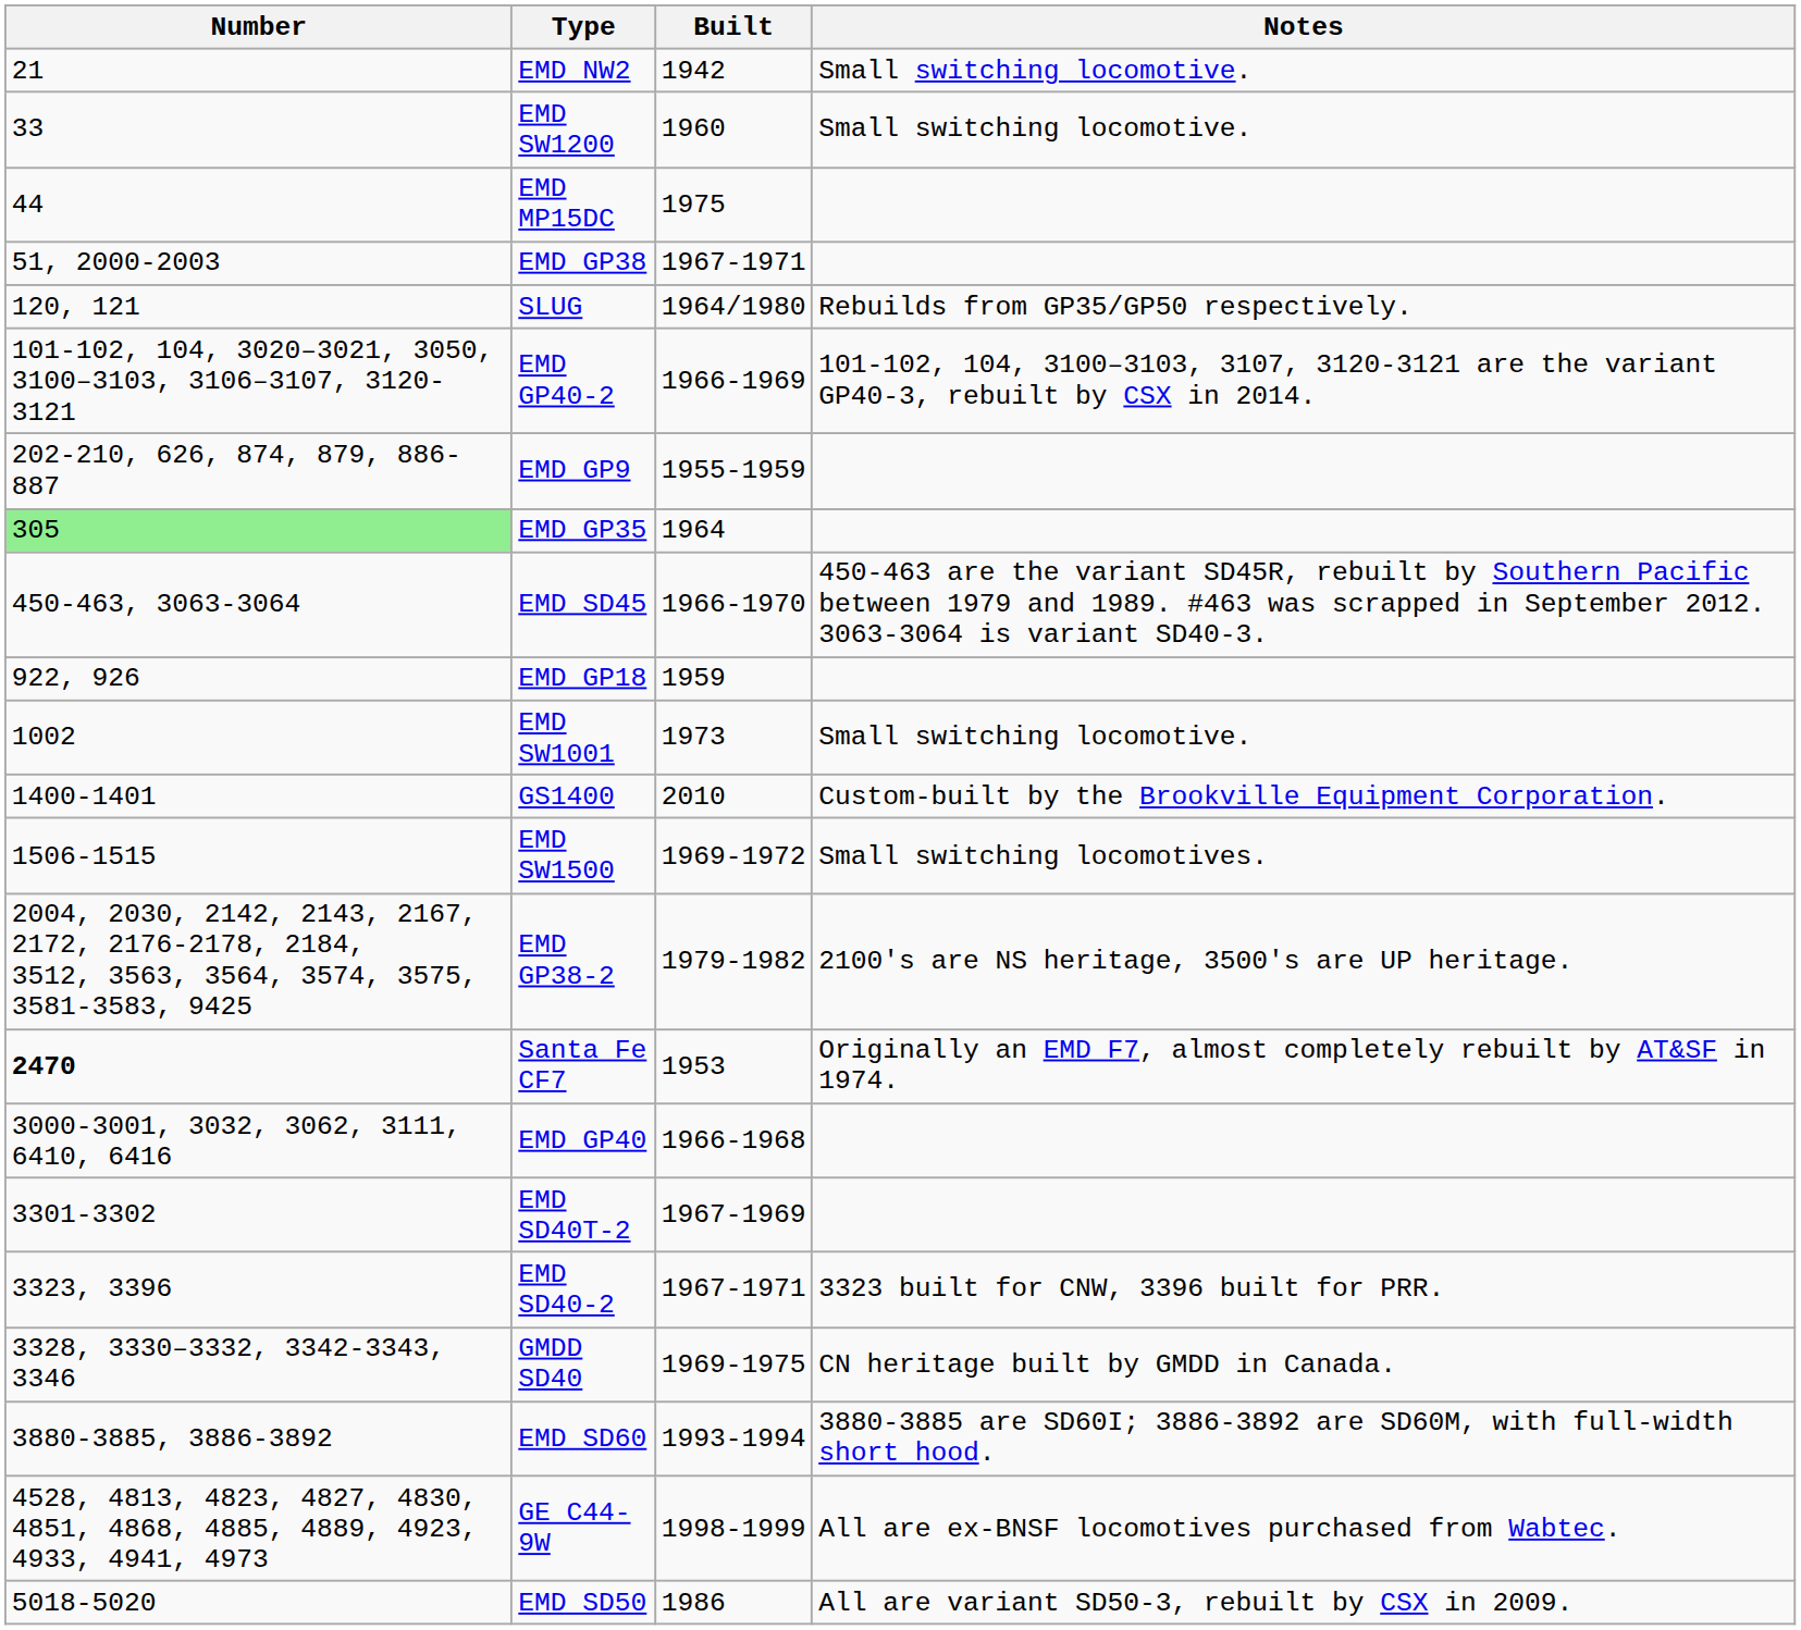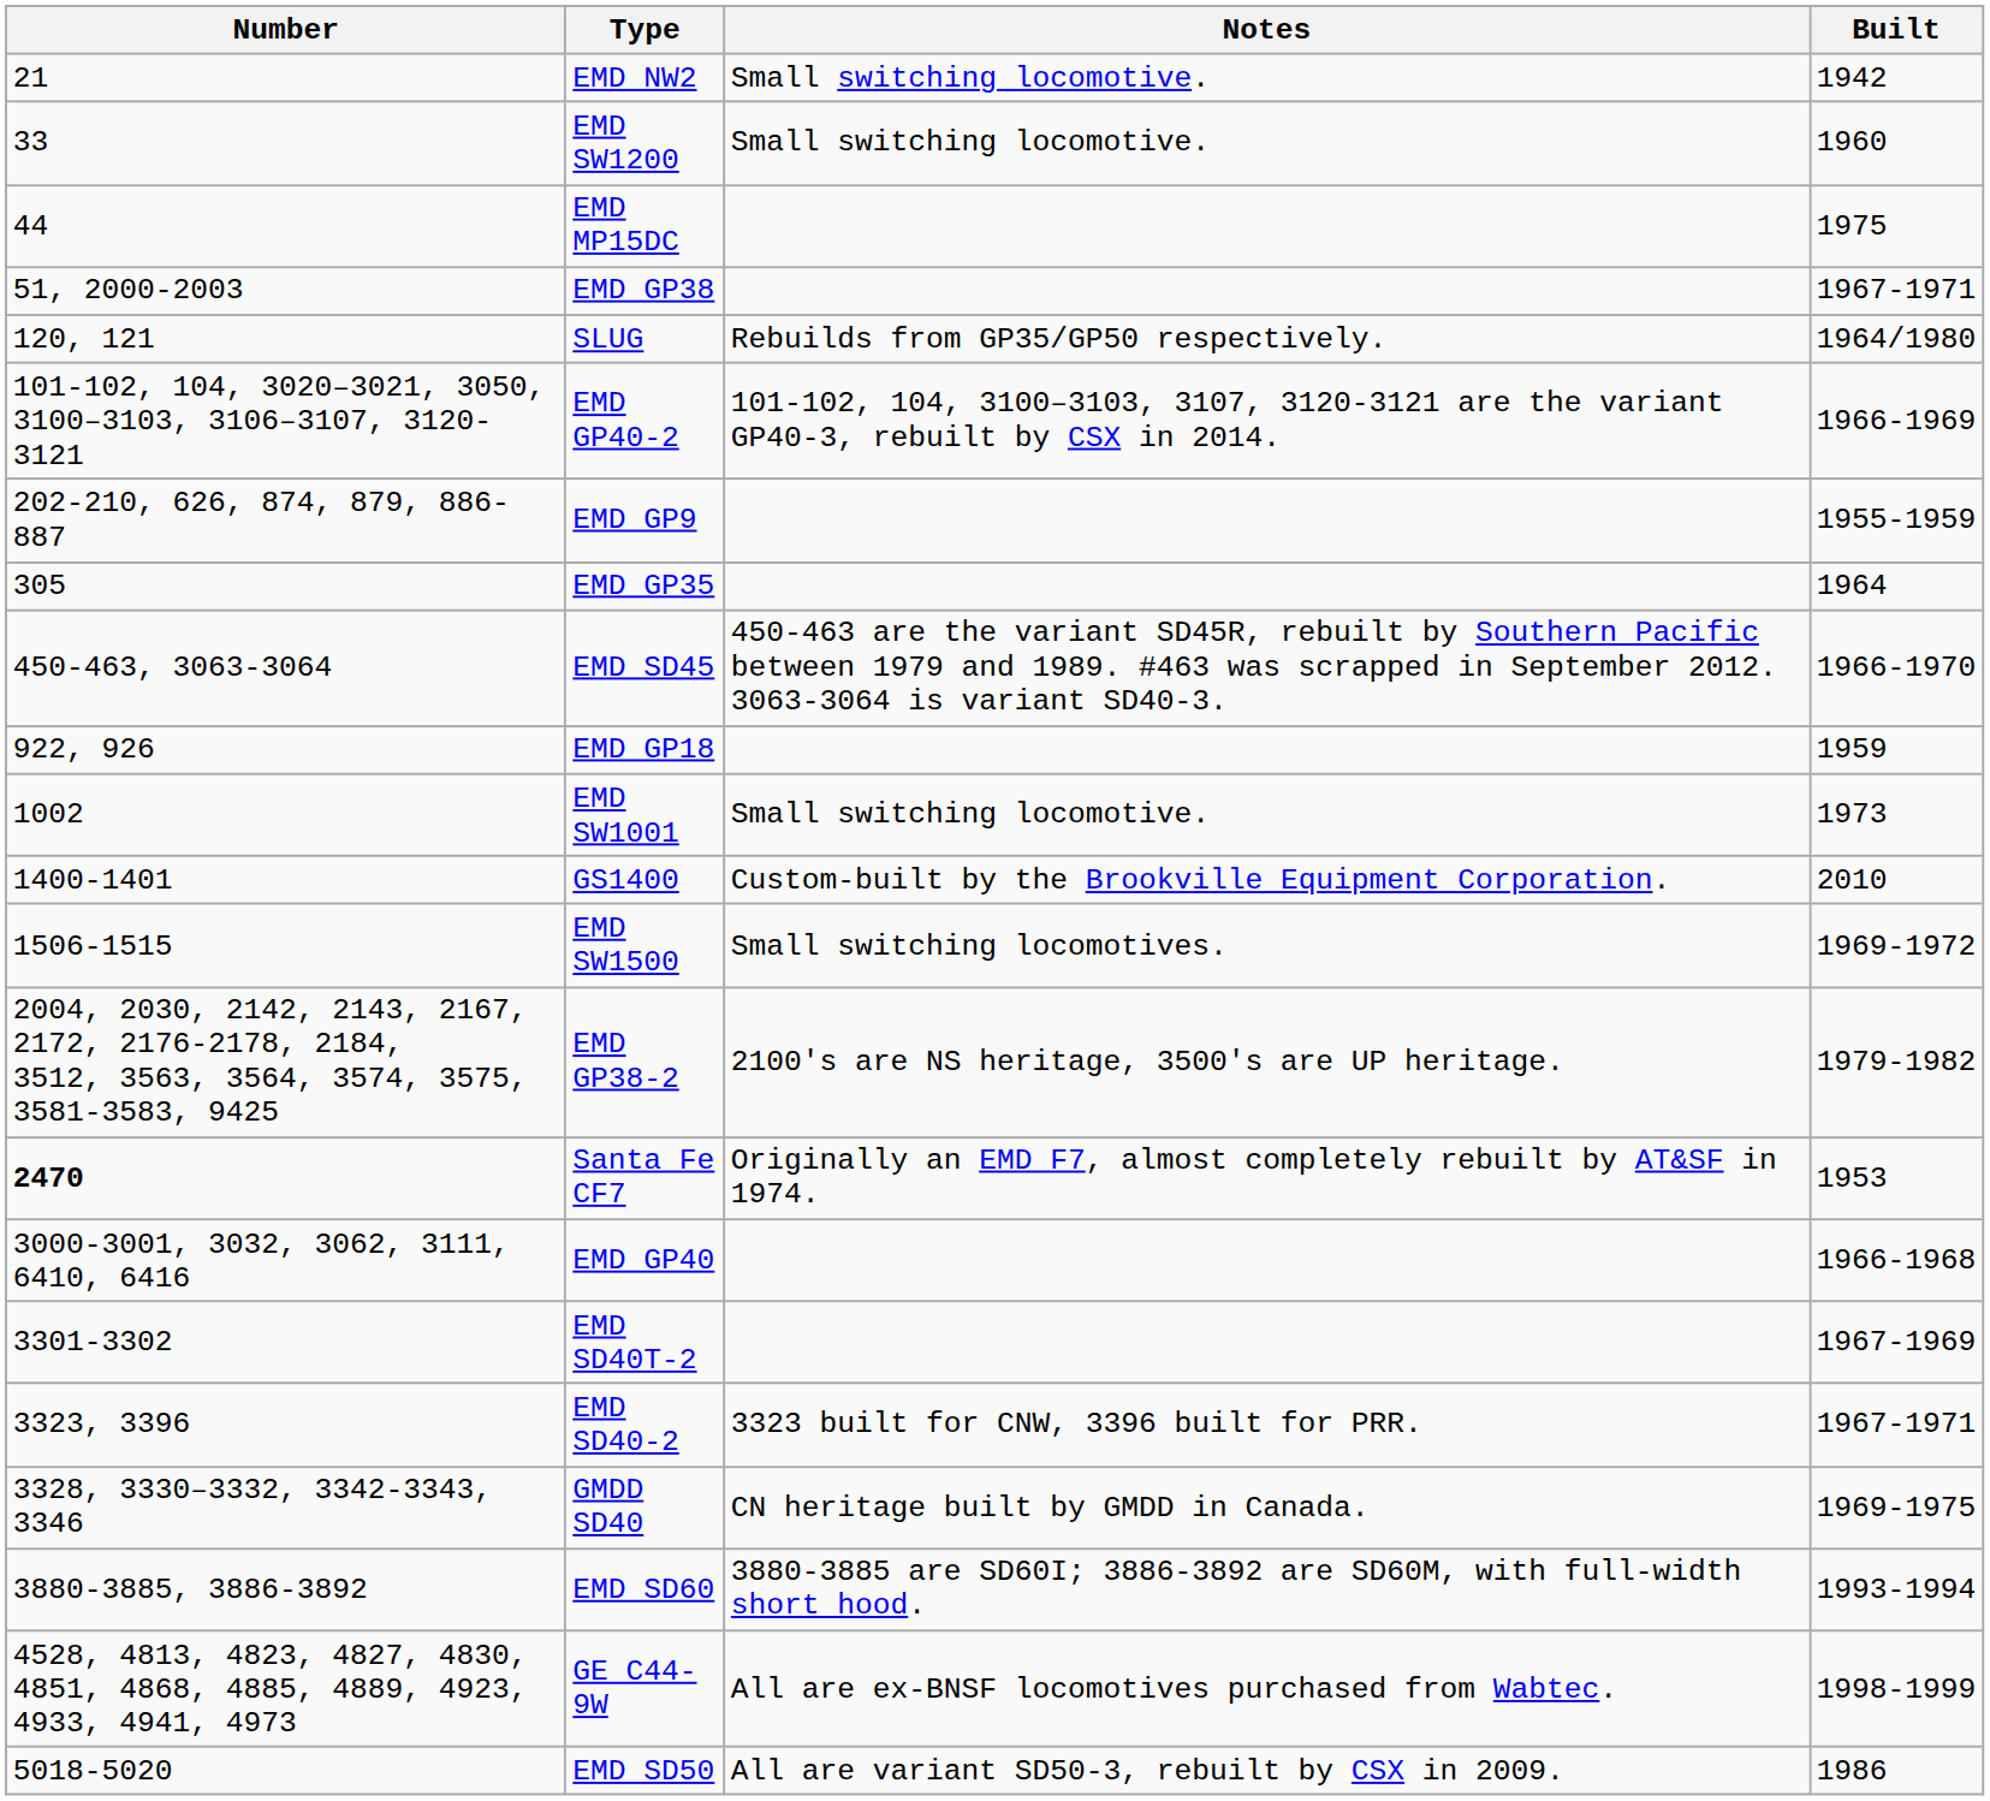 <table class="wikitable">
 <tr>
 <th>Number</th>
 <th>Type</th>
+<th>Notes</th>
 <th>Built</th>
-<th>Notes</th>
 </tr>
 <tr>
 <td>21</td>
 <td><a href='#'>EMD NW2</a></td>
+<td>Small <a href='#'>switching locomotive</a>.</td>
 <td>1942</td>
-<td>Small <a href='#'>switching locomotive</a>.</td>
 </tr>
 <tr>
 <td>33</td>
 <td><a href='#'>EMD SW1200</a></td>
+<td>Small switching locomotive.</td>
 <td>1960</td>
-<td>Small switching locomotive.</td>
 </tr>
 <tr>
 <td>44</td>
 <td><a href='#'>EMD MP15DC</a></td>
+<td></td>
 <td>1975</td>
-<td></td>
 </tr>
 <tr>
 <td>51, 2000-2003</td>
 <td><a href='#'>EMD GP38</a></td>
+<td></td>
 <td>1967-1971</td>
-<td></td>
 </tr>
 <tr>
 <td>120, 121</td>
 <td><a href='#'>SLUG</a></td>
+<td>Rebuilds from GP35/GP50 respectively.</td>
 <td>1964/1980</td>
-<td>Rebuilds from GP35/GP50 respectively.</td>
 </tr>
 <tr>
 <td>101-102, 104, 3020–3021, 3050, 3100–3103, 3106–3107, 3120-3121</td>
 <td><a href='#'>EMD GP40-2</a></td>
+<td>101-102, 104, 3100–3103, 3107, 3120-3121 are the variant GP40-3, rebuilt by <a href='#'>CSX</a> in 2014.</td>
 <td>1966-1969</td>
-<td>101-102, 104, 3100–3103, 3107, 3120-3121 are the variant GP40-3, rebuilt by <a href='#'>CSX</a> in 2014.</td>
 </tr>
 <tr>
 <td>202-210, 626, 874, 879, 886-887</td>
 <td><a href='#'>EMD GP9</a></td>
+<td></td>
 <td>1955-1959</td>
-<td></td>
 </tr>
 <tr>
-<td style="background: lightgreen;">305</td>
+<td>305</td>
 <td><a href='#'>EMD GP35</a></td>
+<td></td>
 <td>1964</td>
-<td></td>
 </tr>
 <tr>
 <td>450-463, 3063-3064</td>
 <td><a href='#'>EMD SD45</a></td>
+<td>450-463 are the variant SD45R, rebuilt by <a href='#'>Southern Pacific</a> between 1979 and 1989. #463 was scrapped in September 2012. 3063-3064 is variant SD40-3.</td>
 <td>1966-1970</td>
-<td>450-463 are the variant SD45R, rebuilt by <a href='#'>Southern Pacific</a> between 1979 and 1989. #463 was scrapped in September 2012. 3063-3064 is variant SD40-3.</td>
 </tr>
 <tr>
 <td>922, 926</td>
 <td><a href='#'>EMD GP18</a></td>
+<td></td>
 <td>1959</td>
-<td></td>
 </tr>
 <tr>
 <td>1002</td>
 <td><a href='#'>EMD SW1001</a></td>
+<td>Small switching locomotive.</td>
 <td>1973</td>
-<td>Small switching locomotive.</td>
 </tr>
 <tr>
 <td>1400-1401</td>
 <td><a href='#'>GS1400</a></td>
+<td>Custom-built by the <a href='#'>Brookville Equipment Corporation</a>.</td>
 <td>2010</td>
-<td>Custom-built by the <a href='#'>Brookville Equipment Corporation</a>.</td>
 </tr>
 <tr>
 <td>1506-1515</td>
 <td><a href='#'>EMD SW1500</a></td>
+<td>Small switching locomotives.</td>
 <td>1969-1972</td>
-<td>Small switching locomotives.</td>
 </tr>
 <tr>
 <td>2004, 2030, 2142, 2143, 2167, 2172, 2176-2178, 2184,<br>3512, 3563, 3564, 3574, 3575, 3581-3583, 9425</td>
 <td><a href='#'>EMD GP38-2</a></td>
+<td>2100's are NS heritage, 3500's are UP heritage.</td>
 <td>1979-1982</td>
-<td>2100's are NS heritage, 3500's are UP heritage.</td>
 </tr>
 <tr>
 <td><strong>2470</strong></td>
 <td><a href='#'>Santa Fe CF7</a></td>
+<td>Originally an <a href='#'>EMD F7</a>, almost completely rebuilt by <a href='#'>AT&SF</a> in 1974.</td>
 <td>1953</td>
-<td>Originally an <a href='#'>EMD F7</a>, almost completely rebuilt by <a href='#'>AT&SF</a> in 1974.</td>
 </tr>
 <tr>
 <td>3000-3001, 3032, 3062, 3111, 6410, 6416</td>
 <td><a href='#'>EMD GP40</a></td>
+<td></td>
 <td>1966-1968</td>
-<td></td>
 </tr>
 <tr>
 <td>3301-3302</td>
 <td><a href='#'>EMD SD40T-2</a></td>
+<td></td>
 <td>1967-1969</td>
-<td></td>
 </tr>
 <tr>
 <td>3323, 3396</td>
 <td><a href='#'>EMD SD40-2</a></td>
+<td>3323 built for CNW, 3396 built for PRR.</td>
 <td>1967-1971</td>
-<td>3323 built for CNW, 3396 built for PRR.</td>
 </tr>
 <tr>
 <td>3328, 3330–3332, 3342-3343, 3346</td>
 <td><a href='#'>GMDD SD40</a></td>
+<td>CN heritage built by GMDD in Canada.</td>
 <td>1969-1975</td>
-<td>CN heritage built by GMDD in Canada.</td>
 </tr>
 <tr>
 <td>3880-3885, 3886-3892</td>
 <td><a href='#'>EMD SD60</a></td>
+<td>3880-3885 are SD60I; 3886-3892 are SD60M, with full-width <a href='#'>short hood</a>.</td>
 <td>1993-1994</td>
-<td>3880-3885 are SD60I; 3886-3892 are SD60M, with full-width <a href='#'>short hood</a>.</td>
 </tr>
 <tr>
 <td>4528, 4813, 4823, 4827, 4830, 4851, 4868, 4885, 4889, 4923, 4933, 4941, 4973</td>
 <td><a href='#'>GE C44-9W</a></td>
+<td>All are ex-BNSF locomotives purchased from <a href='#'>Wabtec</a>.</td>
 <td>1998-1999</td>
-<td>All are ex-BNSF locomotives purchased from <a href='#'>Wabtec</a>.</td>
 </tr>
 <tr>
 <td>5018-5020</td>
 <td><a href='#'>EMD SD50</a></td>
+<td>All are variant SD50-3, rebuilt by <a href='#'>CSX</a> in 2009.</td>
 <td>1986</td>
-<td>All are variant SD50-3, rebuilt by <a href='#'>CSX</a> in 2009.</td>
 </tr>
 </table>
